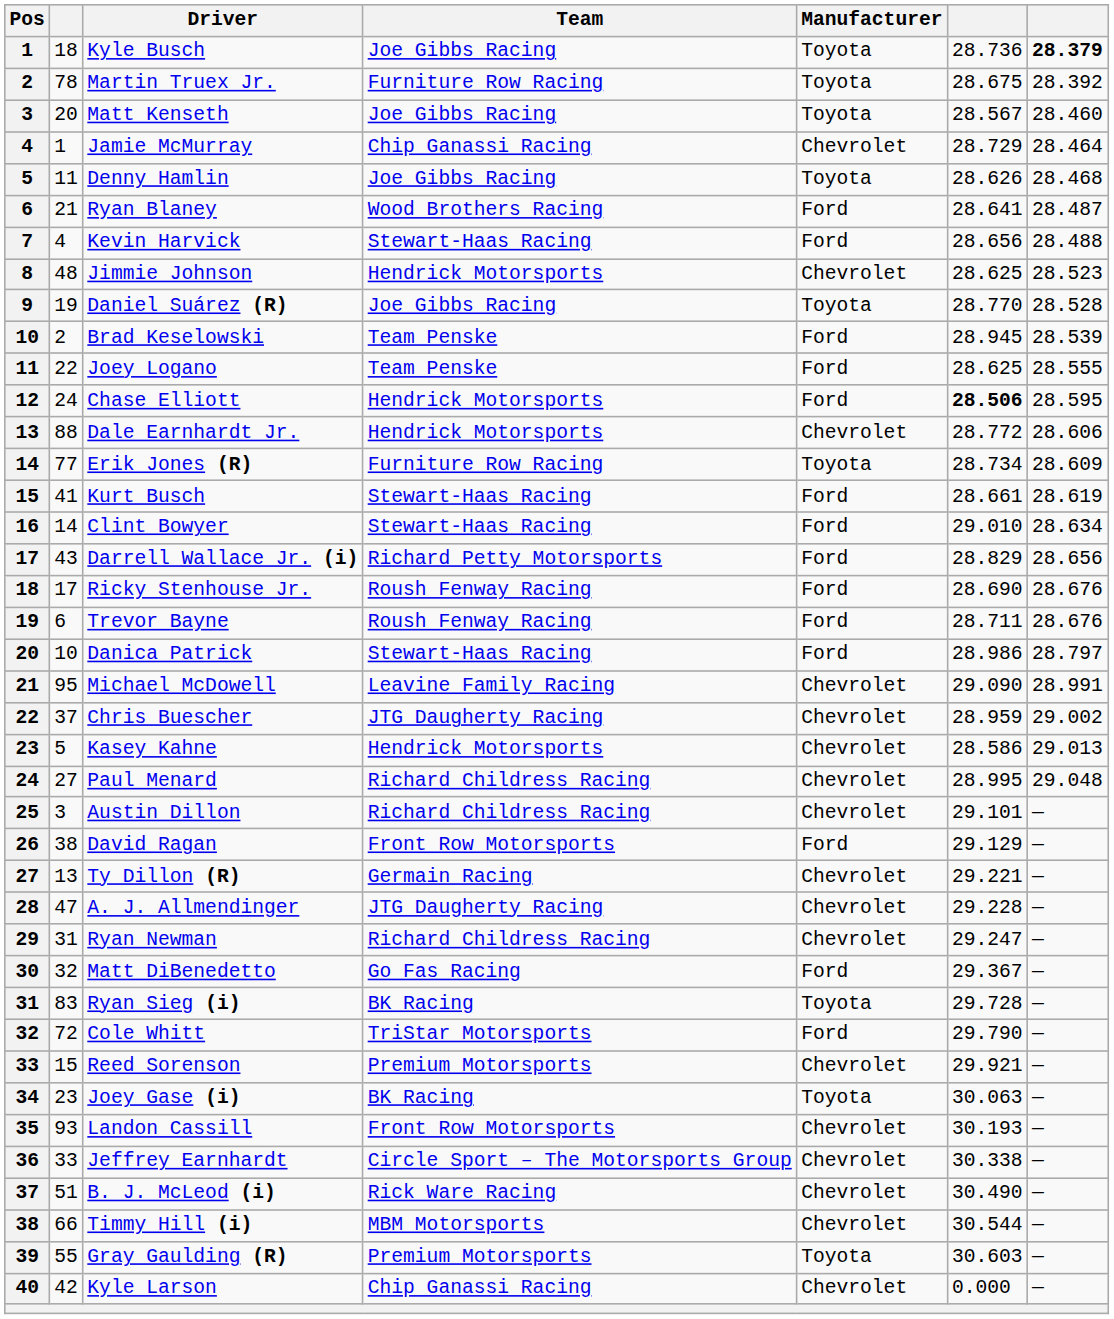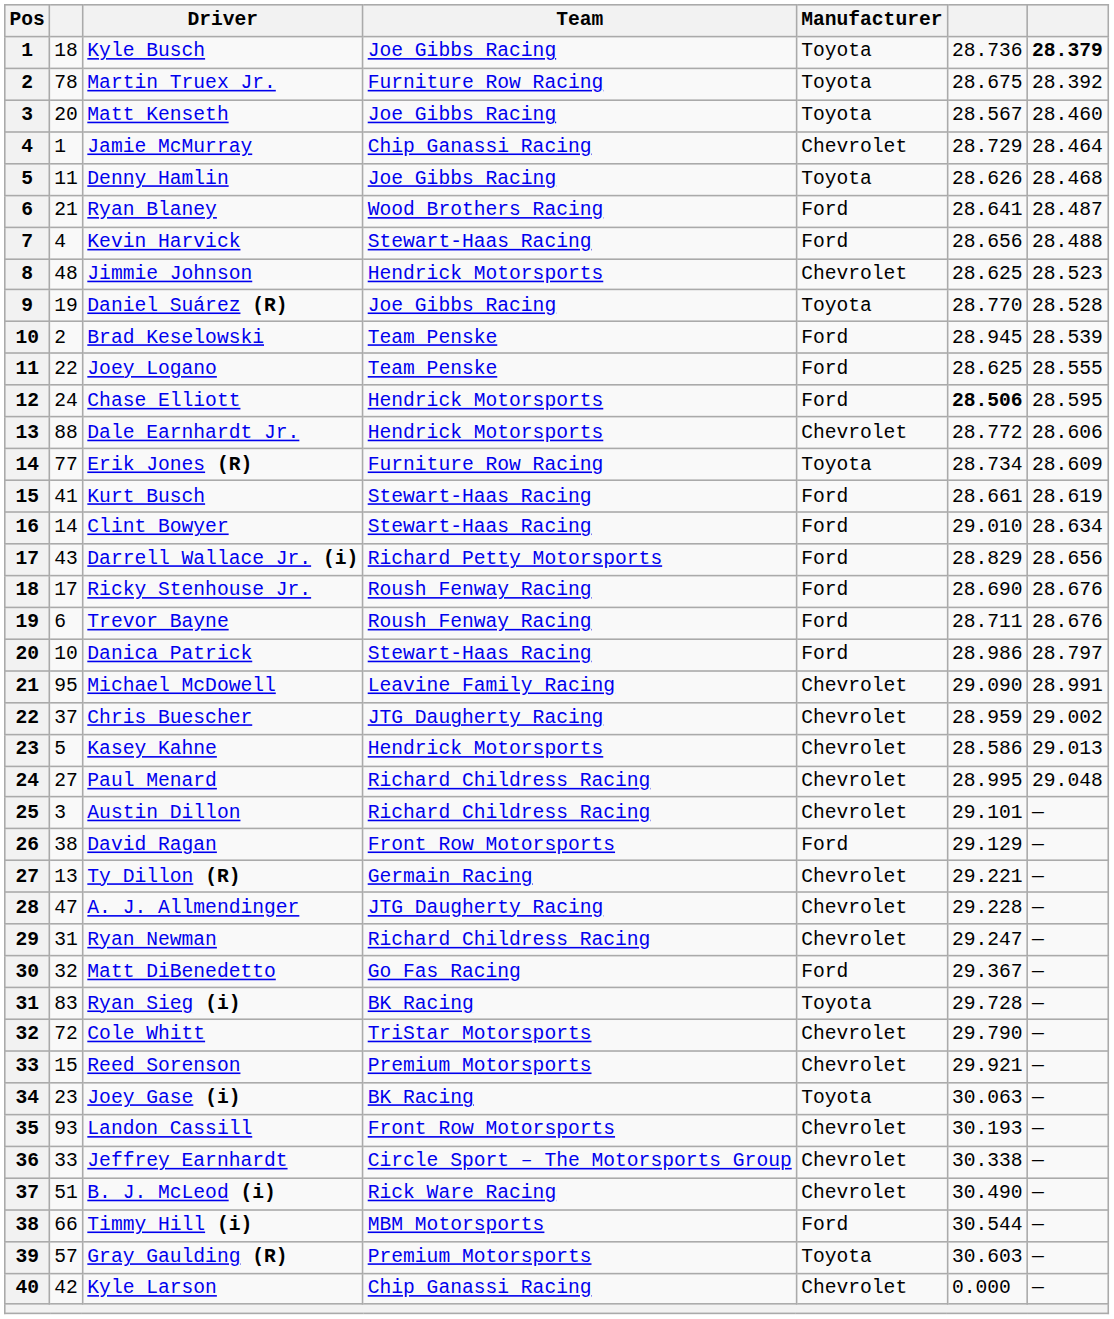 <table class="wikitable" style="font-size:95%">
 <tr>
 <th>Pos</th>
 <th></th>
 <th>Driver</th>
 <th>Team</th>
 <th>Manufacturer</th>
 <th></th>
 <th></th>
 </tr>
 <tr>
 <th>1</th>
 <td>18</td>
 <td><a href='#'>Kyle Busch</a></td>
 <td><a href='#'>Joe Gibbs Racing</a></td>
 <td>Toyota</td>
 <td>28.736</td>
 <td><strong>28.379</strong></td>
 </tr>
 <tr>
 <th>2</th>
 <td>78</td>
 <td><a href='#'>Martin Truex Jr.</a></td>
 <td><a href='#'>Furniture Row Racing</a></td>
 <td>Toyota</td>
 <td>28.675</td>
 <td>28.392</td>
 </tr>
 <tr>
 <th>3</th>
 <td>20</td>
 <td><a href='#'>Matt Kenseth</a></td>
 <td><a href='#'>Joe Gibbs Racing</a></td>
 <td>Toyota</td>
 <td>28.567</td>
 <td>28.460</td>
 </tr>
 <tr>
 <th>4</th>
 <td>1</td>
 <td><a href='#'>Jamie McMurray</a></td>
 <td><a href='#'>Chip Ganassi Racing</a></td>
 <td>Chevrolet</td>
 <td>28.729</td>
 <td>28.464</td>
 </tr>
 <tr>
 <th>5</th>
 <td>11</td>
 <td><a href='#'>Denny Hamlin</a></td>
 <td><a href='#'>Joe Gibbs Racing</a></td>
 <td>Toyota</td>
 <td>28.626</td>
 <td>28.468</td>
 </tr>
 <tr>
 <th>6</th>
 <td>21</td>
 <td><a href='#'>Ryan Blaney</a></td>
 <td><a href='#'>Wood Brothers Racing</a></td>
 <td>Ford</td>
 <td>28.641</td>
 <td>28.487</td>
 </tr>
 <tr>
 <th>7</th>
 <td>4</td>
 <td><a href='#'>Kevin Harvick</a></td>
 <td><a href='#'>Stewart-Haas Racing</a></td>
 <td>Ford</td>
 <td>28.656</td>
 <td>28.488</td>
 </tr>
 <tr>
 <th>8</th>
 <td>48</td>
 <td><a href='#'>Jimmie Johnson</a></td>
 <td><a href='#'>Hendrick Motorsports</a></td>
 <td>Chevrolet</td>
 <td>28.625</td>
 <td>28.523</td>
 </tr>
 <tr>
 <th>9</th>
 <td>19</td>
 <td><a href='#'>Daniel Suárez</a> <strong>(R)</strong></td>
 <td><a href='#'>Joe Gibbs Racing</a></td>
 <td>Toyota</td>
 <td>28.770</td>
 <td>28.528</td>
 </tr>
 <tr>
 <th>10</th>
 <td>2</td>
 <td><a href='#'>Brad Keselowski</a></td>
 <td><a href='#'>Team Penske</a></td>
 <td>Ford</td>
 <td>28.945</td>
 <td>28.539</td>
 </tr>
 <tr>
 <th>11</th>
 <td>22</td>
 <td><a href='#'>Joey Logano</a></td>
 <td><a href='#'>Team Penske</a></td>
 <td>Ford</td>
 <td>28.625</td>
 <td>28.555</td>
 </tr>
 <tr>
 <th>12</th>
 <td>24</td>
 <td><a href='#'>Chase Elliott</a></td>
 <td><a href='#'>Hendrick Motorsports</a></td>
 <td>Ford</td>
 <td><strong>28.506</strong></td>
 <td>28.595</td>
 </tr>
 <tr>
 <th>13</th>
 <td>88</td>
 <td><a href='#'>Dale Earnhardt Jr.</a></td>
 <td><a href='#'>Hendrick Motorsports</a></td>
 <td>Chevrolet</td>
 <td>28.772</td>
 <td>28.606</td>
 </tr>
 <tr>
 <th>14</th>
 <td>77</td>
 <td><a href='#'>Erik Jones</a> <strong>(R)</strong></td>
 <td><a href='#'>Furniture Row Racing</a></td>
 <td>Toyota</td>
 <td>28.734</td>
 <td>28.609</td>
 </tr>
 <tr>
 <th>15</th>
 <td>41</td>
 <td><a href='#'>Kurt Busch</a></td>
 <td><a href='#'>Stewart-Haas Racing</a></td>
 <td>Ford</td>
 <td>28.661</td>
 <td>28.619</td>
 </tr>
 <tr>
 <th>16</th>
 <td>14</td>
 <td><a href='#'>Clint Bowyer</a></td>
 <td><a href='#'>Stewart-Haas Racing</a></td>
 <td>Ford</td>
 <td>29.010</td>
 <td>28.634</td>
 </tr>
 <tr>
 <th>17</th>
 <td>43</td>
 <td><a href='#'>Darrell Wallace Jr.</a> <strong>(i)</strong></td>
 <td><a href='#'>Richard Petty Motorsports</a></td>
 <td>Ford</td>
 <td>28.829</td>
 <td>28.656</td>
 </tr>
 <tr>
 <th>18</th>
 <td>17</td>
 <td><a href='#'>Ricky Stenhouse Jr.</a></td>
 <td><a href='#'>Roush Fenway Racing</a></td>
 <td>Ford</td>
 <td>28.690</td>
 <td>28.676</td>
 </tr>
 <tr>
 <th>19</th>
 <td>6</td>
 <td><a href='#'>Trevor Bayne</a></td>
 <td><a href='#'>Roush Fenway Racing</a></td>
 <td>Ford</td>
 <td>28.711</td>
 <td>28.676</td>
 </tr>
 <tr>
 <th>20</th>
 <td>10</td>
 <td><a href='#'>Danica Patrick</a></td>
 <td><a href='#'>Stewart-Haas Racing</a></td>
 <td>Ford</td>
 <td>28.986</td>
 <td>28.797</td>
 </tr>
 <tr>
 <th>21</th>
 <td>95</td>
 <td><a href='#'>Michael McDowell</a></td>
 <td><a href='#'>Leavine Family Racing</a></td>
 <td>Chevrolet</td>
 <td>29.090</td>
 <td>28.991</td>
 </tr>
 <tr>
 <th>22</th>
 <td>37</td>
 <td><a href='#'>Chris Buescher</a></td>
 <td><a href='#'>JTG Daugherty Racing</a></td>
 <td>Chevrolet</td>
 <td>28.959</td>
 <td>29.002</td>
 </tr>
 <tr>
 <th>23</th>
 <td>5</td>
 <td><a href='#'>Kasey Kahne</a></td>
 <td><a href='#'>Hendrick Motorsports</a></td>
 <td>Chevrolet</td>
 <td>28.586</td>
 <td>29.013</td>
 </tr>
 <tr>
 <th>24</th>
 <td>27</td>
 <td><a href='#'>Paul Menard</a></td>
 <td><a href='#'>Richard Childress Racing</a></td>
 <td>Chevrolet</td>
 <td>28.995</td>
 <td>29.048</td>
 </tr>
 <tr>
 <th>25</th>
 <td>3</td>
 <td><a href='#'>Austin Dillon</a></td>
 <td><a href='#'>Richard Childress Racing</a></td>
 <td>Chevrolet</td>
 <td>29.101</td>
 <td>—</td>
 </tr>
 <tr>
 <th>26</th>
 <td>38</td>
 <td><a href='#'>David Ragan</a></td>
 <td><a href='#'>Front Row Motorsports</a></td>
 <td>Ford</td>
 <td>29.129</td>
 <td>—</td>
 </tr>
 <tr>
 <th>27</th>
 <td>13</td>
 <td><a href='#'>Ty Dillon</a> <strong>(R)</strong></td>
 <td><a href='#'>Germain Racing</a></td>
 <td>Chevrolet</td>
 <td>29.221</td>
 <td>—</td>
 </tr>
 <tr>
 <th>28</th>
 <td>47</td>
 <td><a href='#'>A. J. Allmendinger</a></td>
 <td><a href='#'>JTG Daugherty Racing</a></td>
 <td>Chevrolet</td>
 <td>29.228</td>
 <td>—</td>
 </tr>
 <tr>
 <th>29</th>
 <td>31</td>
 <td><a href='#'>Ryan Newman</a></td>
 <td><a href='#'>Richard Childress Racing</a></td>
 <td>Chevrolet</td>
 <td>29.247</td>
 <td>—</td>
 </tr>
 <tr>
 <th>30</th>
 <td>32</td>
 <td><a href='#'>Matt DiBenedetto</a></td>
 <td><a href='#'>Go Fas Racing</a></td>
 <td>Ford</td>
 <td>29.367</td>
 <td>—</td>
 </tr>
 <tr>
 <th>31</th>
 <td>83</td>
 <td><a href='#'>Ryan Sieg</a> <strong>(i)</strong></td>
 <td><a href='#'>BK Racing</a></td>
 <td>Toyota</td>
 <td>29.728</td>
 <td>—</td>
 </tr>
 <tr>
 <th>32</th>
 <td>72</td>
 <td><a href='#'>Cole Whitt</a></td>
 <td><a href='#'>TriStar Motorsports</a></td>
-<td>Ford</td>
+<td>Chevrolet</td>
 <td>29.790</td>
 <td>—</td>
 </tr>
 <tr>
 <th>33</th>
 <td>15</td>
 <td><a href='#'>Reed Sorenson</a></td>
 <td><a href='#'>Premium Motorsports</a></td>
 <td>Chevrolet</td>
 <td>29.921</td>
 <td>—</td>
 </tr>
 <tr>
 <th>34</th>
 <td>23</td>
 <td><a href='#'>Joey Gase</a> <strong>(i)</strong></td>
 <td><a href='#'>BK Racing</a></td>
 <td>Toyota</td>
 <td>30.063</td>
 <td>—</td>
 </tr>
 <tr>
 <th>35</th>
 <td>93</td>
 <td><a href='#'>Landon Cassill</a></td>
 <td><a href='#'>Front Row Motorsports</a></td>
 <td>Chevrolet</td>
 <td>30.193</td>
 <td>—</td>
 </tr>
 <tr>
 <th>36</th>
 <td>33</td>
 <td><a href='#'>Jeffrey Earnhardt</a></td>
 <td><a href='#'>Circle Sport – The Motorsports Group</a></td>
 <td>Chevrolet</td>
 <td>30.338</td>
 <td>—</td>
 </tr>
 <tr>
 <th>37</th>
 <td>51</td>
 <td><a href='#'>B. J. McLeod</a> <strong>(i)</strong></td>
 <td><a href='#'>Rick Ware Racing</a></td>
 <td>Chevrolet</td>
 <td>30.490</td>
 <td>—</td>
 </tr>
 <tr>
 <th>38</th>
 <td>66</td>
 <td><a href='#'>Timmy Hill</a> <strong>(i)</strong></td>
 <td><a href='#'>MBM Motorsports</a></td>
-<td>Chevrolet</td>
+<td>Ford</td>
 <td>30.544</td>
 <td>—</td>
 </tr>
 <tr>
 <th>39</th>
-<td>55</td>
+<td>57</td>
 <td><a href='#'>Gray Gaulding</a> <strong>(R)</strong></td>
 <td><a href='#'>Premium Motorsports</a></td>
 <td>Toyota</td>
 <td>30.603</td>
 <td>—</td>
 </tr>
 <tr>
 <th>40</th>
 <td>42</td>
 <td><a href='#'>Kyle Larson</a></td>
 <td><a href='#'>Chip Ganassi Racing</a></td>
 <td>Chevrolet</td>
 <td>0.000</td>
 <td>—</td>
 </tr>
 <tr>
 <th colspan="7"></th>
 </tr>
 </table>
